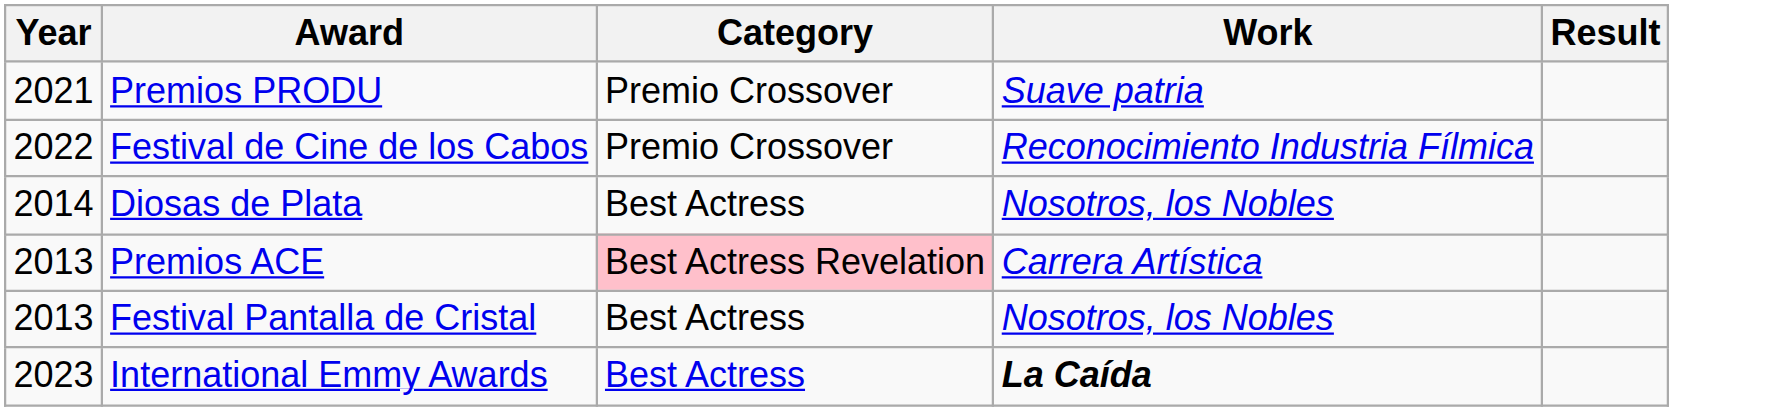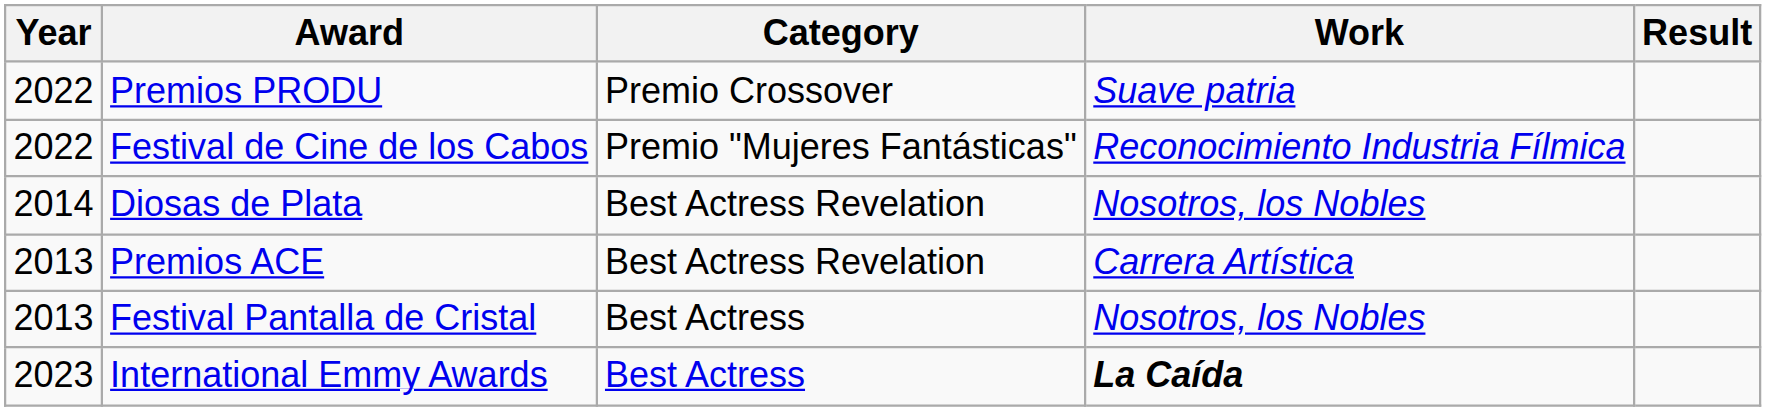 <table class="wikitable">
 <tr>
 <th>Year</th>
 <th>Award</th>
 <th>Category</th>
 <th>Work</th>
 <th>Result</th>
 </tr>
 <tr>
-<td>2021</td>
+<td>2022</td>
 <td><a href='#'>Premios PRODU</a></td>
 <td>Premio Crossover</td>
 <td><em><a href='#'>Suave patria</a></em></td>
 <td></td>
 </tr>
 <tr>
 <td>2022</td>
 <td><a href='#'>Festival de Cine de los Cabos</a></td>
-<td>Premio Crossover</td>
+<td>Premio "Mujeres Fantásticas"</td>
 <td><em><a href='#'>Reconocimiento Industria Fílmica</a></em></td>
 <td></td>
 </tr>
 <tr>
 <td>2014</td>
 <td><a href='#'>Diosas de Plata</a></td>
-<td>Best Actress</td>
+<td>Best Actress Revelation</td>
 <td><em><a href='#'>Nosotros, los Nobles</a></em></td>
 <td></td>
 </tr>
 <tr>
 <td>2013</td>
 <td><a href='#'>Premios ACE</a></td>
-<td style="background: pink;">Best Actress Revelation</td>
+<td>Best Actress Revelation</td>
 <td><em><a href='#'>Carrera Artística</a></em></td>
 <td></td>
 </tr>
 <tr>
 <td>2013</td>
 <td><a href='#'>Festival Pantalla de Cristal</a></td>
 <td>Best Actress</td>
 <td><em><a href='#'>Nosotros, los Nobles</a></em></td>
 <td></td>
 </tr>
 <tr>
 <td>2023</td>
 <td><a href='#'>International Emmy Awards</a></td>
 <td><a href='#'>Best Actress</a></td>
 <td><strong><em>La Caída</em></strong></td>
 <td></td>
 </tr>
 </table>
